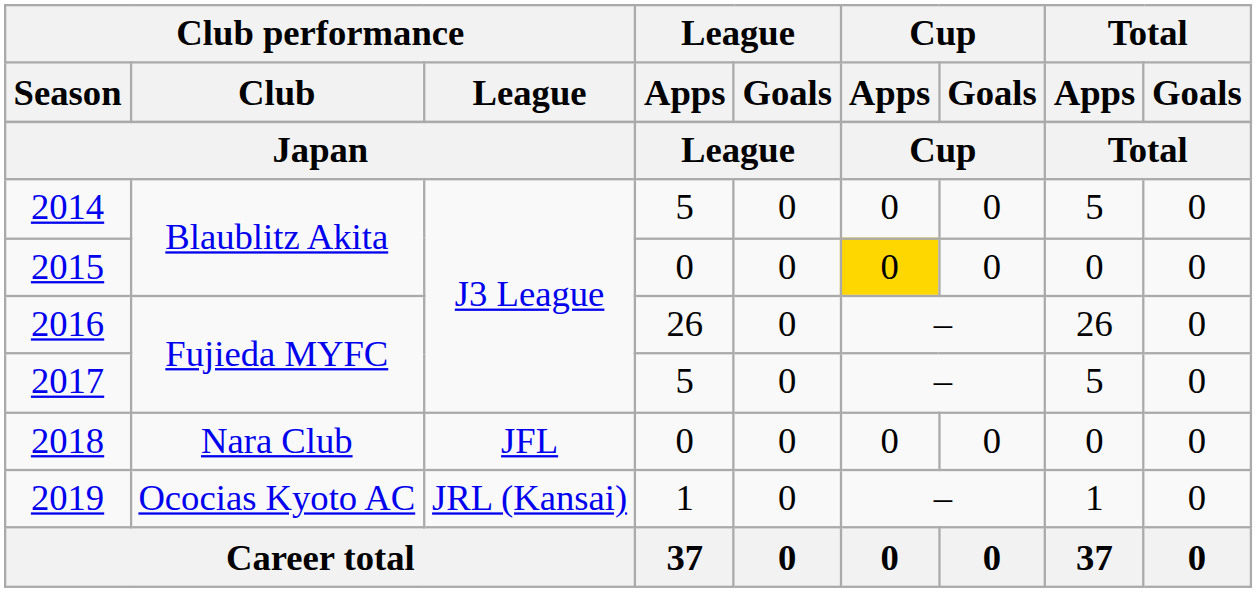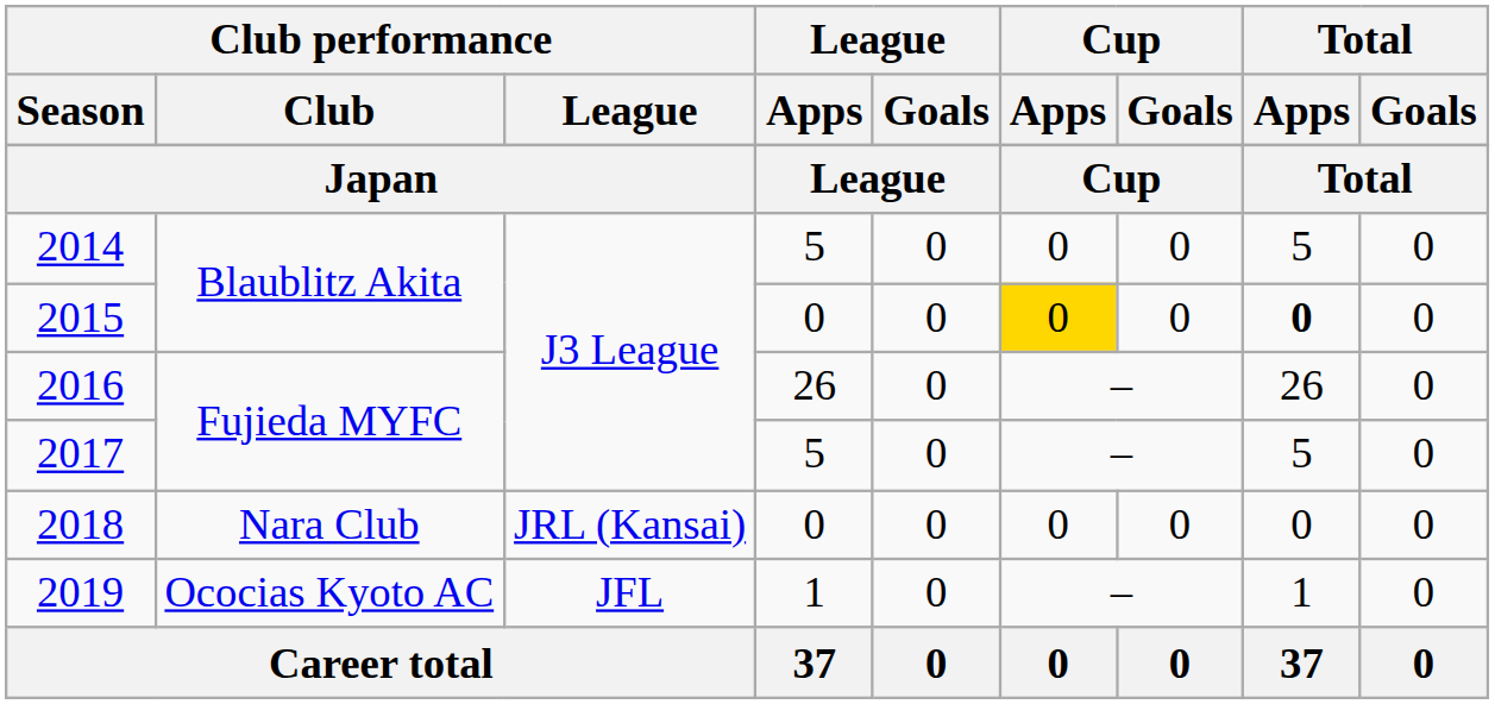 <table class="wikitable" style="text-align:center">
 <tr>
 <th colspan=3>Club performance</th>
 <th colspan=2>League</th>
 <th colspan=2>Cup</th>
 <th colspan=2>Total</th>
 </tr>
 <tr>
 <th>Season</th>
 <th>Club</th>
 <th>League</th>
 <th>Apps</th>
 <th>Goals</th>
 <th>Apps</th>
 <th>Goals</th>
 <th>Apps</th>
 <th>Goals</th>
 </tr>
 <tr>
 </tr>
 <tr>
 <th colspan=3>Japan</th>
 <th colspan=2>League</th>
 <th colspan=2>Cup</th>
 <th colspan=2>Total</th>
 </tr>
 <tr>
 <td><a href='#'>2014</a></td>
 <td rowspan="2"><a href='#'>Blaublitz Akita</a></td>
 <td rowspan="4"><a href='#'>J3 League</a></td>
 <td>5</td>
 <td>0</td>
 <td>0</td>
 <td>0</td>
 <td>5</td>
 <td>0</td>
 </tr>
 <tr>
 <td><a href='#'>2015</a></td>
 <td>0</td>
 <td>0</td>
 <td style="background: gold;">0</td>
 <td>0</td>
-<td>0</td>
+<td><strong>0</strong></td>
 <td>0</td>
 </tr>
 <tr>
 <td><a href='#'>2016</a></td>
 <td rowspan="2"><a href='#'>Fujieda MYFC</a></td>
 <td>26</td>
 <td>0</td>
 <td colspan="2">–</td>
 <td>26</td>
 <td>0</td>
 </tr>
 <tr>
 <td><a href='#'>2017</a></td>
 <td>5</td>
 <td>0</td>
 <td colspan="2">–</td>
 <td>5</td>
 <td>0</td>
 </tr>
 <tr>
 <td><a href='#'>2018</a></td>
 <td><a href='#'>Nara Club</a></td>
-<td><a href='#'>JFL</a></td>
+<td rowspan="1"><a href='#'>JRL (Kansai)</a></td>
 <td>0</td>
 <td>0</td>
 <td>0</td>
 <td>0</td>
 <td>0</td>
 <td>0</td>
 </tr>
 <tr>
 <td><a href='#'>2019</a></td>
 <td rowspan="1"><a href='#'>Ococias Kyoto AC</a></td>
-<td rowspan="1"><a href='#'>JRL (Kansai)</a></td>
+<td><a href='#'>JFL</a></td>
 <td>1</td>
 <td>0</td>
 <td colspan="2">–</td>
 <td>1</td>
 <td>0</td>
 </tr>
 <tr>
 <th colspan=3>Career total</th>
 <th>37</th>
 <th>0</th>
 <th>0</th>
 <th>0</th>
 <th>37</th>
 <th>0</th>
 </tr>
 </table>
